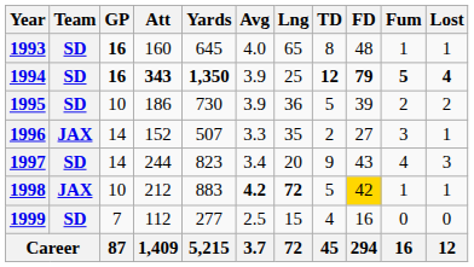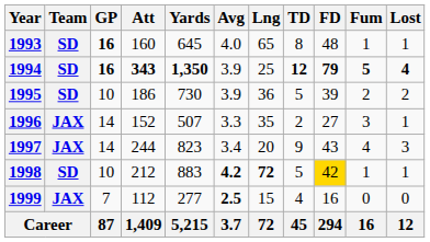 <table class="wikitable" style="text-align: center;">
 <tr>
 <th>Year</th>
 <th>Team</th>
 <th>GP</th>
 <th>Att</th>
 <th>Yards</th>
 <th>Avg</th>
 <th>Lng</th>
 <th>TD</th>
 <th>FD</th>
 <th>Fum</th>
 <th>Lost</th>
 </tr>
 <tr>
 <th><a href='#'>1993</a></th>
 <th><a href='#'>SD</a></th>
 <td><strong>16</strong></td>
 <td>160</td>
 <td>645</td>
 <td>4.0</td>
 <td>65</td>
 <td>8</td>
 <td>48</td>
 <td>1</td>
 <td>1</td>
 </tr>
 <tr>
 <th><a href='#'>1994</a></th>
 <th><a href='#'>SD</a></th>
 <td><strong>16</strong></td>
 <td><strong>343</strong></td>
 <td><strong>1,350</strong></td>
 <td>3.9</td>
 <td>25</td>
 <td><strong>12</strong></td>
 <td><strong>79</strong></td>
 <td><strong>5</strong></td>
 <td><strong>4</strong></td>
 </tr>
 <tr>
 <th><a href='#'>1995</a></th>
 <th><a href='#'>SD</a></th>
 <td>10</td>
 <td>186</td>
 <td>730</td>
 <td>3.9</td>
 <td>36</td>
 <td>5</td>
 <td>39</td>
 <td>2</td>
 <td>2</td>
 </tr>
 <tr>
 <th><a href='#'>1996</a></th>
 <th><a href='#'>JAX</a></th>
 <td>14</td>
 <td>152</td>
 <td>507</td>
 <td>3.3</td>
 <td>35</td>
 <td>2</td>
 <td>27</td>
 <td>3</td>
 <td>1</td>
 </tr>
 <tr>
 <th><a href='#'>1997</a></th>
-<th><a href='#'>SD</a></th>
+<th><a href='#'>JAX</a></th>
 <td>14</td>
 <td>244</td>
 <td>823</td>
 <td>3.4</td>
 <td>20</td>
 <td>9</td>
 <td>43</td>
 <td>4</td>
 <td>3</td>
 </tr>
 <tr>
 <th><a href='#'>1998</a></th>
-<th><a href='#'>JAX</a></th>
+<th><a href='#'>SD</a></th>
 <td>10</td>
 <td>212</td>
 <td>883</td>
 <td><strong>4.2</strong></td>
 <td><strong>72</strong></td>
 <td>5</td>
 <td style="background: gold;">42</td>
 <td>1</td>
 <td>1</td>
 </tr>
 <tr>
 <th><a href='#'>1999</a></th>
-<th><a href='#'>SD</a></th>
+<th><a href='#'>JAX</a></th>
 <td>7</td>
 <td>112</td>
 <td>277</td>
-<td>2.5</td>
+<td><strong>2.5</strong></td>
 <td>15</td>
 <td>4</td>
 <td>16</td>
 <td>0</td>
 <td>0</td>
 </tr>
 <tr>
 <th colspan="2">Career</th>
 <th>87</th>
 <th>1,409</th>
 <th>5,215</th>
 <th>3.7</th>
 <th>72</th>
 <th>45</th>
 <th>294</th>
 <th>16</th>
 <th>12</th>
 </tr>
 </table>
